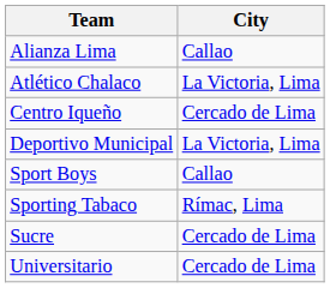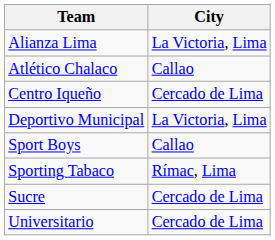 <table class="wikitable sortable">
 <tr>
 <th>Team</th>
 <th>City</th>
 </tr>
 <tr>
 <td><a href='#'>Alianza Lima</a></td>
-<td><a href='#'>Callao</a></td>
+<td><a href='#'>La Victoria</a>, <a href='#'>Lima</a></td>
 </tr>
 <tr>
 <td><a href='#'>Atlético Chalaco</a></td>
-<td><a href='#'>La Victoria</a>, <a href='#'>Lima</a></td>
+<td><a href='#'>Callao</a></td>
 </tr>
 <tr>
 <td><a href='#'>Centro Iqueño</a></td>
 <td><a href='#'>Cercado de Lima</a></td>
 </tr>
 <tr>
 <td><a href='#'>Deportivo Municipal</a></td>
 <td><a href='#'>La Victoria</a>, <a href='#'>Lima</a></td>
 </tr>
 <tr>
 <td><a href='#'>Sport Boys</a></td>
 <td><a href='#'>Callao</a></td>
 </tr>
 <tr>
 <td><a href='#'>Sporting Tabaco</a></td>
 <td><a href='#'>Rímac</a>, <a href='#'>Lima</a></td>
 </tr>
 <tr>
 <td><a href='#'>Sucre</a></td>
 <td><a href='#'>Cercado de Lima</a></td>
 </tr>
 <tr>
 <td><a href='#'>Universitario</a></td>
 <td><a href='#'>Cercado de Lima</a></td>
 </tr>
 </table>
